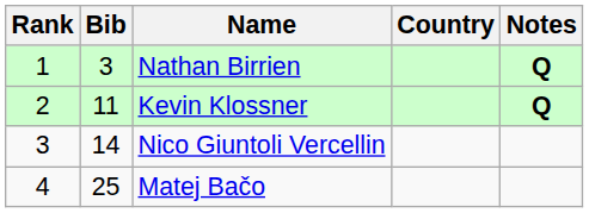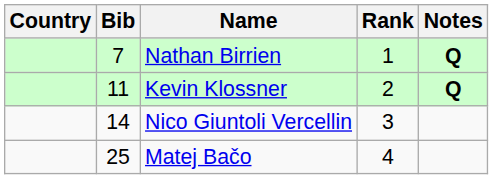 <table class="wikitable" style="text-align:center;">
 <tr>
-<th>Rank</th>
+<th>Country</th>
 <th>Bib</th>
 <th>Name</th>
-<th>Country</th>
+<th>Rank</th>
 <th>Notes</th>
 </tr>
 <tr bgcolor=ccffcc>
+<td align=left></td>
+<td>7</td>
+<td align=left><a href='#'>Nathan Birrien</a></td>
 <td>1</td>
-<td>3</td>
-<td align=left><a href='#'>Nathan Birrien</a></td>
-<td align=left></td>
 <td><strong>Q</strong></td>
 </tr>
 <tr bgcolor=ccffcc>
-<td>2</td>
+<td align=left></td>
 <td>11</td>
 <td align=left><a href='#'>Kevin Klossner</a></td>
-<td align=left></td>
+<td>2</td>
 <td><strong>Q</strong></td>
 </tr>
 <tr>
-<td>3</td>
+<td align=left></td>
 <td>14</td>
 <td align=left><a href='#'>Nico Giuntoli Vercellin</a></td>
-<td align=left></td>
+<td>3</td>
 <td></td>
 </tr>
 <tr>
-<td>4</td>
+<td align=left></td>
 <td>25</td>
 <td align=left><a href='#'>Matej Bačo</a></td>
-<td align=left></td>
+<td>4</td>
 <td></td>
 </tr>
 </table>
